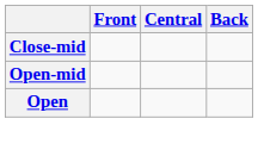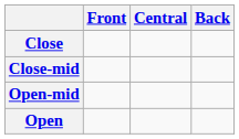 <table class="wikitable" style="text-align:center">
 <tr>
 <th></th>
 <th><a href='#'>Front</a></th>
 <th><a href='#'>Central</a></th>
 <th><a href='#'>Back</a></th>
+</tr>
+<tr>
+<th><a href='#'>Close</a></th>
+<td> </td>
+<td> </td>
+<td> </td>
 </tr>
 <tr>
 <th><a href='#'>Close-mid</a></th>
 <td></td>
 <td></td>
 <td></td>
 </tr>
 <tr>
 <th><a href='#'>Open-mid</a></th>
 <td> </td>
 <td> </td>
 <td> </td>
 </tr>
 <tr>
 <th><a href='#'>Open</a></th>
 <td></td>
 <td> </td>
 <td></td>
 </tr>
 </table>
